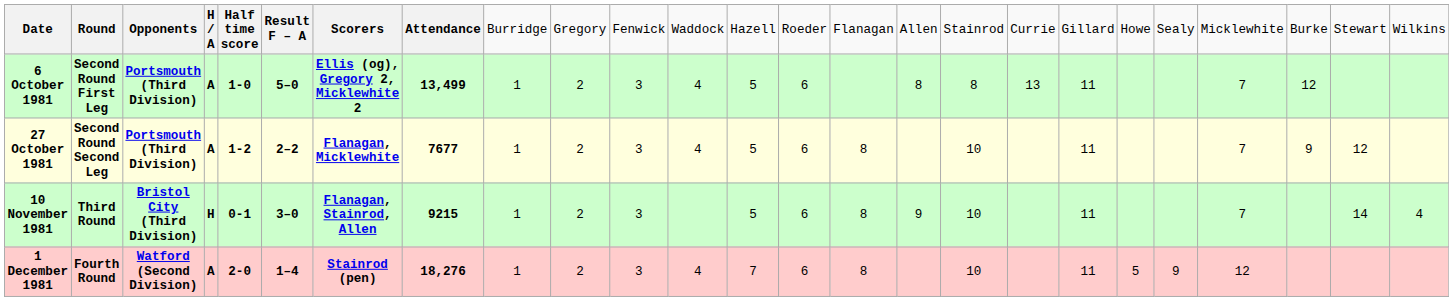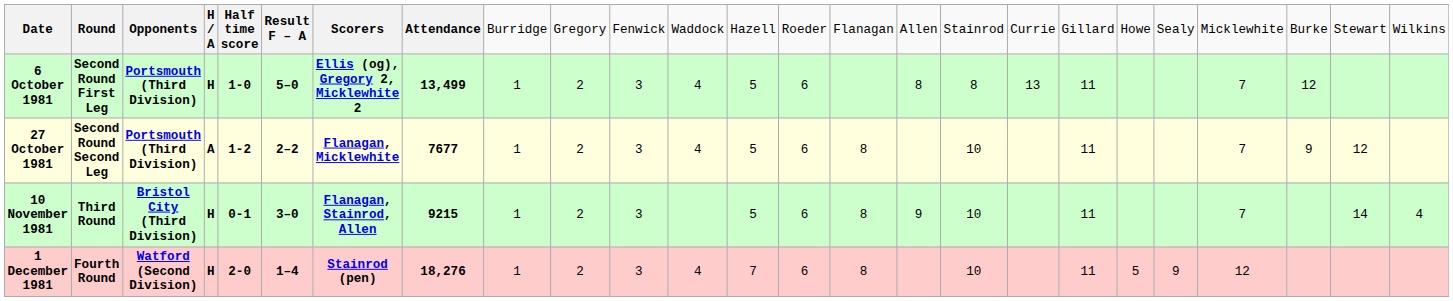 <table class="wikitable" style="text-align:center">
 <tr>
 <th><strong>Date</strong></th>
 <th><strong>Round</strong></th>
 <th><strong>Opponents</strong></th>
 <th><strong>H / A</strong></th>
 <th><strong>Half time score</strong></th>
 <th><strong>Result</strong><br><strong>F – A</strong></th>
 <th><strong>Scorers</strong></th>
 <th><strong>Attendance</strong></th>
 <td>Burridge</td>
 <td>Gregory</td>
 <td>Fenwick</td>
 <td>Waddock</td>
 <td>Hazell</td>
 <td>Roeder</td>
 <td>Flanagan</td>
 <td>Allen</td>
 <td>Stainrod</td>
 <td>Currie</td>
 <td>Gillard</td>
 <td>Howe</td>
 <td>Sealy</td>
 <td>Micklewhite</td>
 <td>Burke</td>
 <td>Stewart</td>
 <td>Wilkins</td>
 </tr>
 <tr bgcolor="#ccffcc">
 <td><strong>6 October 1981</strong></td>
 <td><strong>Second Round First Leg</strong></td>
 <td><strong><a href='#'>Portsmouth</a> (Third Division)</strong></td>
-<td><strong>A</strong></td>
+<td><strong>H</strong></td>
 <td><strong>1-0</strong></td>
 <td><strong>5–0</strong></td>
 <td><strong><a href='#'>Ellis</a> (og), <a href='#'>Gregory</a> 2, <a href='#'>Micklewhite</a> 2</strong></td>
 <td><strong>13,499</strong></td>
 <td>1</td>
 <td>2</td>
 <td>3</td>
 <td>4</td>
 <td>5</td>
 <td>6</td>
 <td></td>
 <td>8</td>
 <td>8</td>
 <td>13</td>
 <td>11</td>
 <td></td>
 <td></td>
 <td>7</td>
 <td>12</td>
 <td></td>
 <td></td>
 </tr>
 <tr bgcolor="#ffffdd">
 <td><strong>27 October 1981</strong></td>
 <td><strong>Second Round Second Leg</strong></td>
 <td><strong><a href='#'>Portsmouth</a> (Third Division)</strong></td>
 <td><strong>A</strong></td>
 <td><strong>1-2</strong></td>
 <td><strong>2–2</strong></td>
 <td><strong><a href='#'>Flanagan</a>, <a href='#'>Micklewhite</a></strong></td>
 <td><strong>7677</strong></td>
 <td>1</td>
 <td>2</td>
 <td>3</td>
 <td>4</td>
 <td>5</td>
 <td>6</td>
 <td>8</td>
 <td></td>
 <td>10</td>
 <td></td>
 <td>11</td>
 <td></td>
 <td></td>
 <td>7</td>
 <td>9</td>
 <td>12</td>
 <td></td>
 </tr>
 <tr bgcolor="#ccffcc">
 <td><strong>10 November 1981</strong></td>
 <td><strong>Third Round</strong></td>
 <td><strong><a href='#'>Bristol City</a> (Third Division)</strong></td>
 <td><strong>H</strong></td>
 <td><strong>0-1</strong></td>
 <td><strong>3–0</strong></td>
 <td><strong><a href='#'>Flanagan</a>, <a href='#'>Stainrod</a>, <a href='#'>Allen</a></strong></td>
 <td><strong>9215</strong></td>
 <td>1</td>
 <td>2</td>
 <td>3</td>
 <td></td>
 <td>5</td>
 <td>6</td>
 <td>8</td>
 <td>9</td>
 <td>10</td>
 <td></td>
 <td>11</td>
 <td></td>
 <td></td>
 <td>7</td>
 <td></td>
 <td>14</td>
 <td>4</td>
 </tr>
 <tr bgcolor="#ffcccc">
 <td><strong>1 December 1981</strong></td>
 <td><strong>Fourth Round</strong></td>
 <td><strong><a href='#'>Watford</a> (Second Division)</strong></td>
-<td><strong>A</strong></td>
+<td><strong>H</strong></td>
 <td><strong>2-0</strong></td>
 <td><strong>1–4</strong></td>
 <td><strong><a href='#'>Stainrod</a> (pen)</strong></td>
 <td><strong>18,276</strong></td>
 <td>1</td>
 <td>2</td>
 <td>3</td>
 <td>4</td>
 <td>7</td>
 <td>6</td>
 <td>8</td>
 <td></td>
 <td>10</td>
 <td></td>
 <td>11</td>
 <td>5</td>
 <td>9</td>
 <td>12</td>
 <td></td>
 <td></td>
 <td></td>
 </tr>
 </table>
